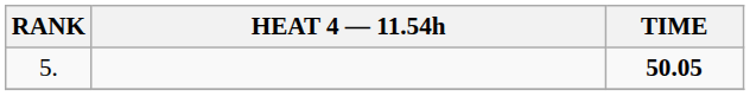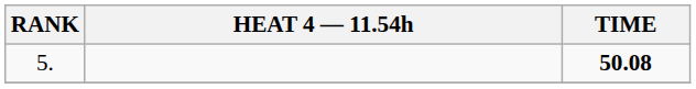 <table class="wikitable" style="border-collapse: collapse; font-size: 90%;">
 <tr>
 <th>RANK</th>
 <th style="width: 20em">HEAT 4 — 11.54h</th>
 <th style="width: 5em">TIME</th>
 </tr>
 <tr>
 <td align="center">5.</td>
 <td></td>
-<td align="center"><strong>50.05</strong></td>
+<td align="center"><strong>50.08</strong></td>
 </tr>
 <tr>
 </tr>
 </table>
